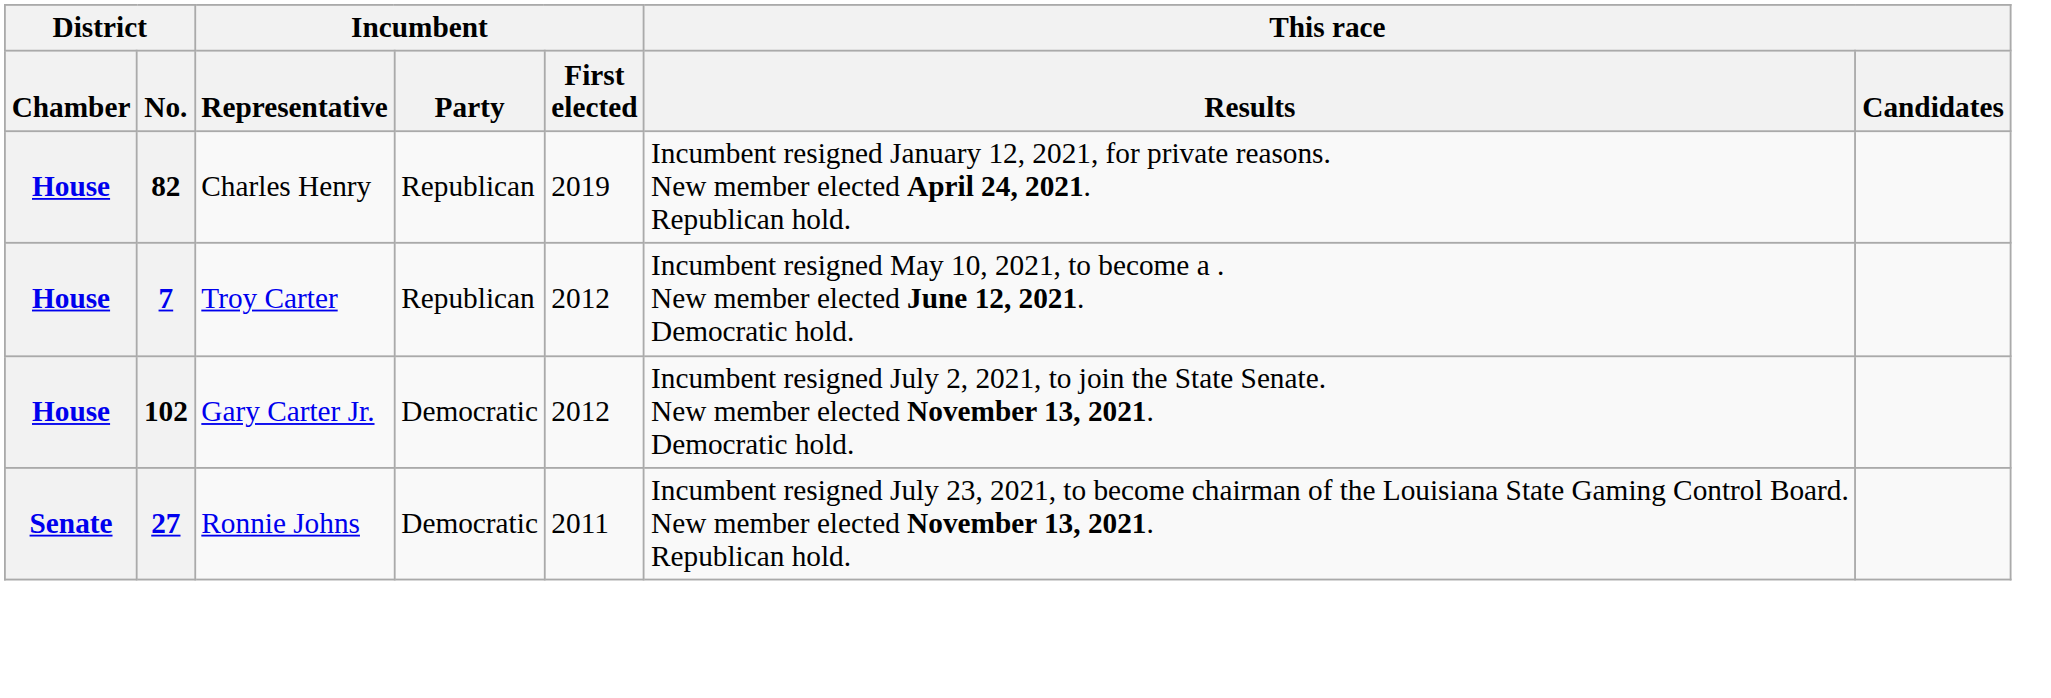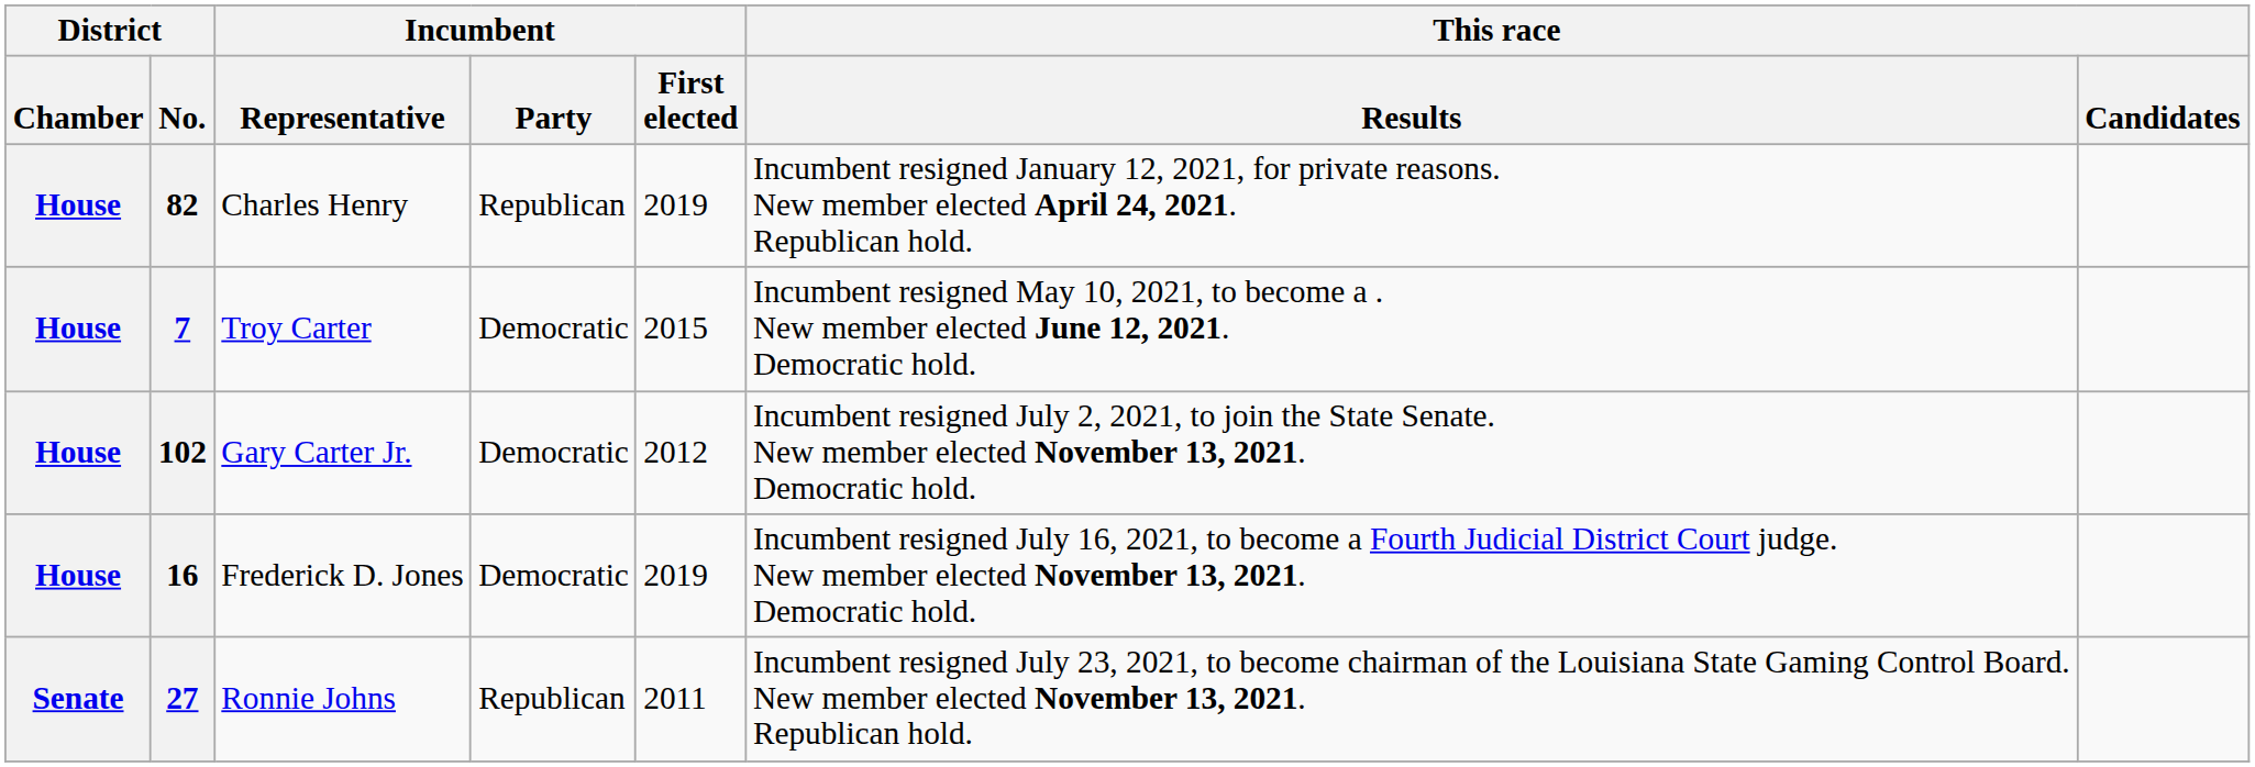 <table class="wikitable sortable">
 <tr valign=bottom>
 <th colspan="2">District</th>
 <th colspan="3">Incumbent</th>
 <th colspan="2">This race</th>
 </tr>
 <tr valign=bottom>
 <th>Chamber</th>
 <th>No.</th>
 <th>Representative</th>
 <th>Party</th>
 <th>First<br>elected</th>
 <th>Results</th>
 <th>Candidates</th>
 </tr>
 <tr>
 <th><a href='#'>House</a></th>
 <th>82</th>
 <td>Charles Henry</td>
 <td>Republican</td>
 <td>2019</td>
 <td>Incumbent resigned January 12, 2021, for private reasons.<br>New member elected <strong>April 24, 2021</strong>.<br>Republican hold.</td>
 <td nowrap></td>
 </tr>
 <tr>
 <th><a href='#'>House</a></th>
 <th><a href='#'>7</a></th>
 <td><a href='#'>Troy Carter</a></td>
-<td>Republican</td>
-<td>2012</td>
+<td>Democratic</td>
+<td>2015</td>
 <td>Incumbent resigned May 10, 2021, to become a .<br>New member elected <strong>June 12, 2021</strong>.<br>Democratic hold.</td>
 <td nowrap></td>
 </tr>
 <tr>
 <th><a href='#'>House</a></th>
 <th>102</th>
 <td><a href='#'>Gary Carter Jr.</a></td>
 <td>Democratic</td>
 <td>2012</td>
 <td>Incumbent resigned July 2, 2021, to join the State Senate.<br>New member elected <strong>November 13, 2021</strong>.<br>Democratic hold.</td>
 <td nowrap></td>
 </tr>
 <tr>
+<th><a href='#'>House</a></th>
+<th>16</th>
+<td>Frederick D. Jones</td>
+<td>Democratic</td>
+<td>2019</td>
+<td>Incumbent resigned July 16, 2021, to become a <a href='#'>Fourth Judicial District Court</a> judge.<br>New member elected <strong>November 13, 2021</strong>.<br>Democratic hold.</td>
+<td nowrap></td>
+</tr>
+<tr>
 <th><a href='#'>Senate</a></th>
 <th><a href='#'>27</a></th>
 <td><a href='#'>Ronnie Johns</a></td>
-<td>Democratic</td>
+<td>Republican</td>
 <td>2011</td>
 <td>Incumbent resigned July 23, 2021, to become chairman of the Louisiana State Gaming Control Board.<br>New member elected <strong>November 13, 2021</strong>.<br>Republican hold.</td>
 <td nowrap></td>
 </tr>
 </table>
